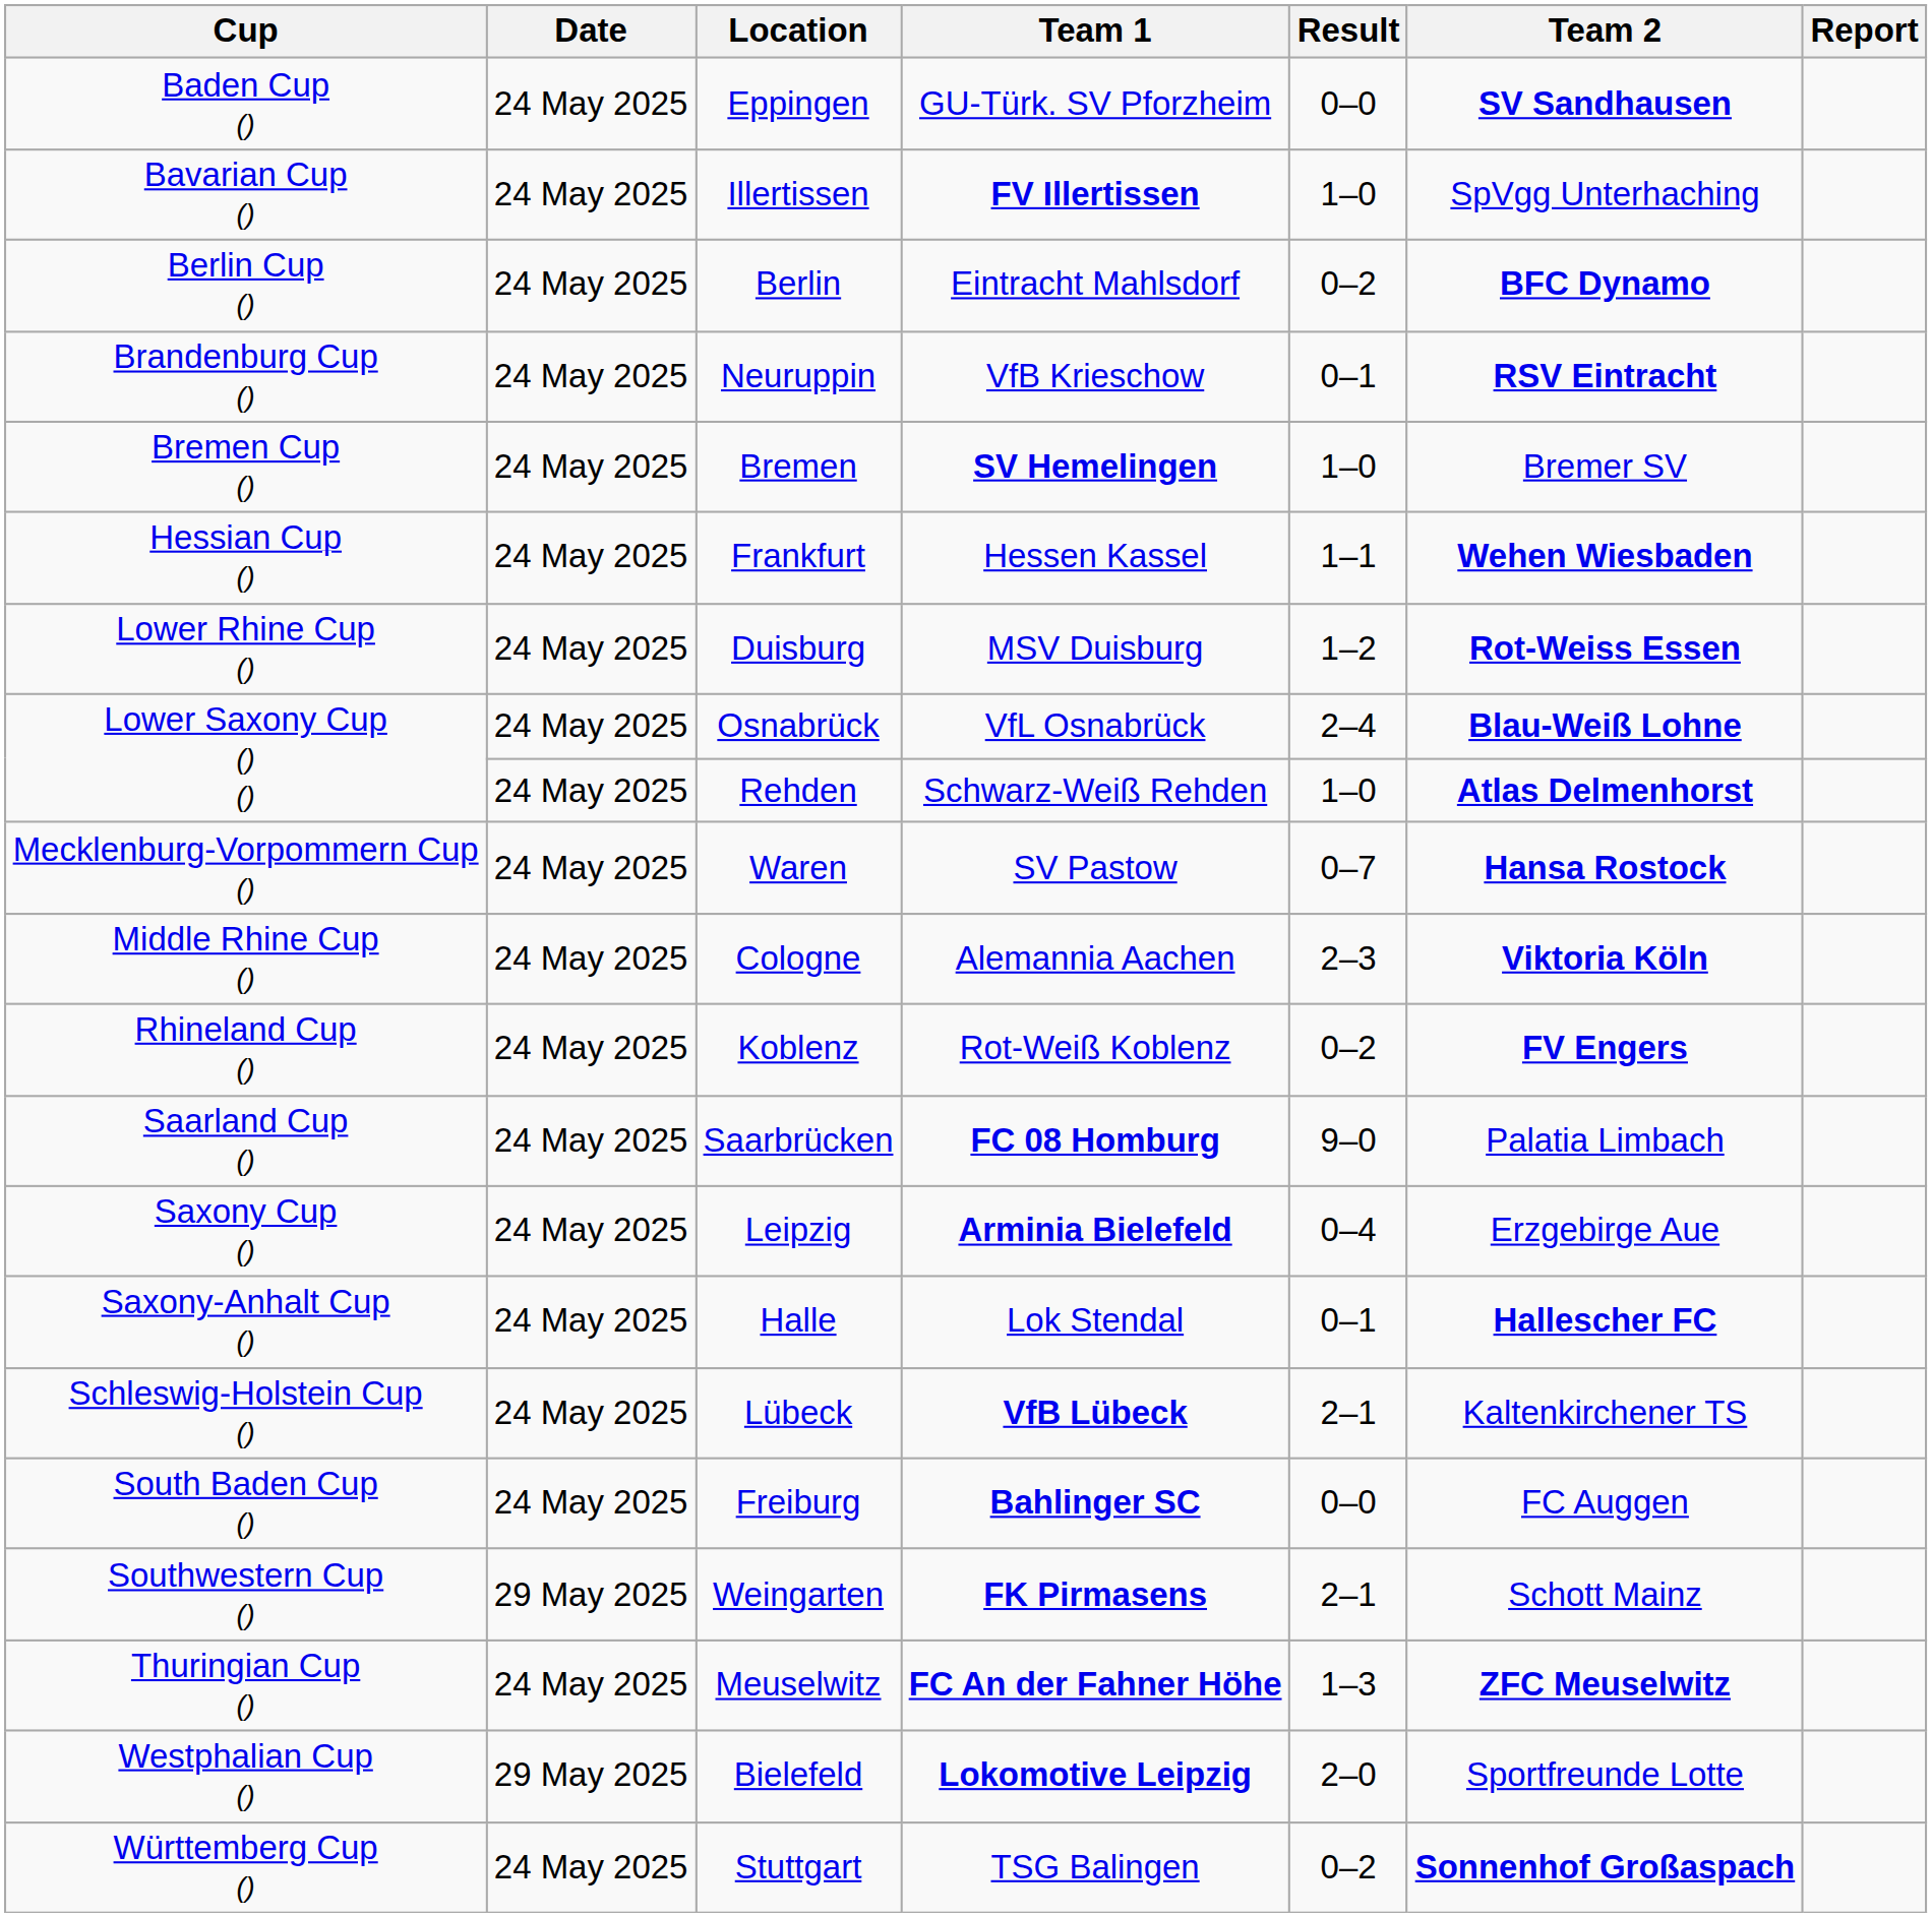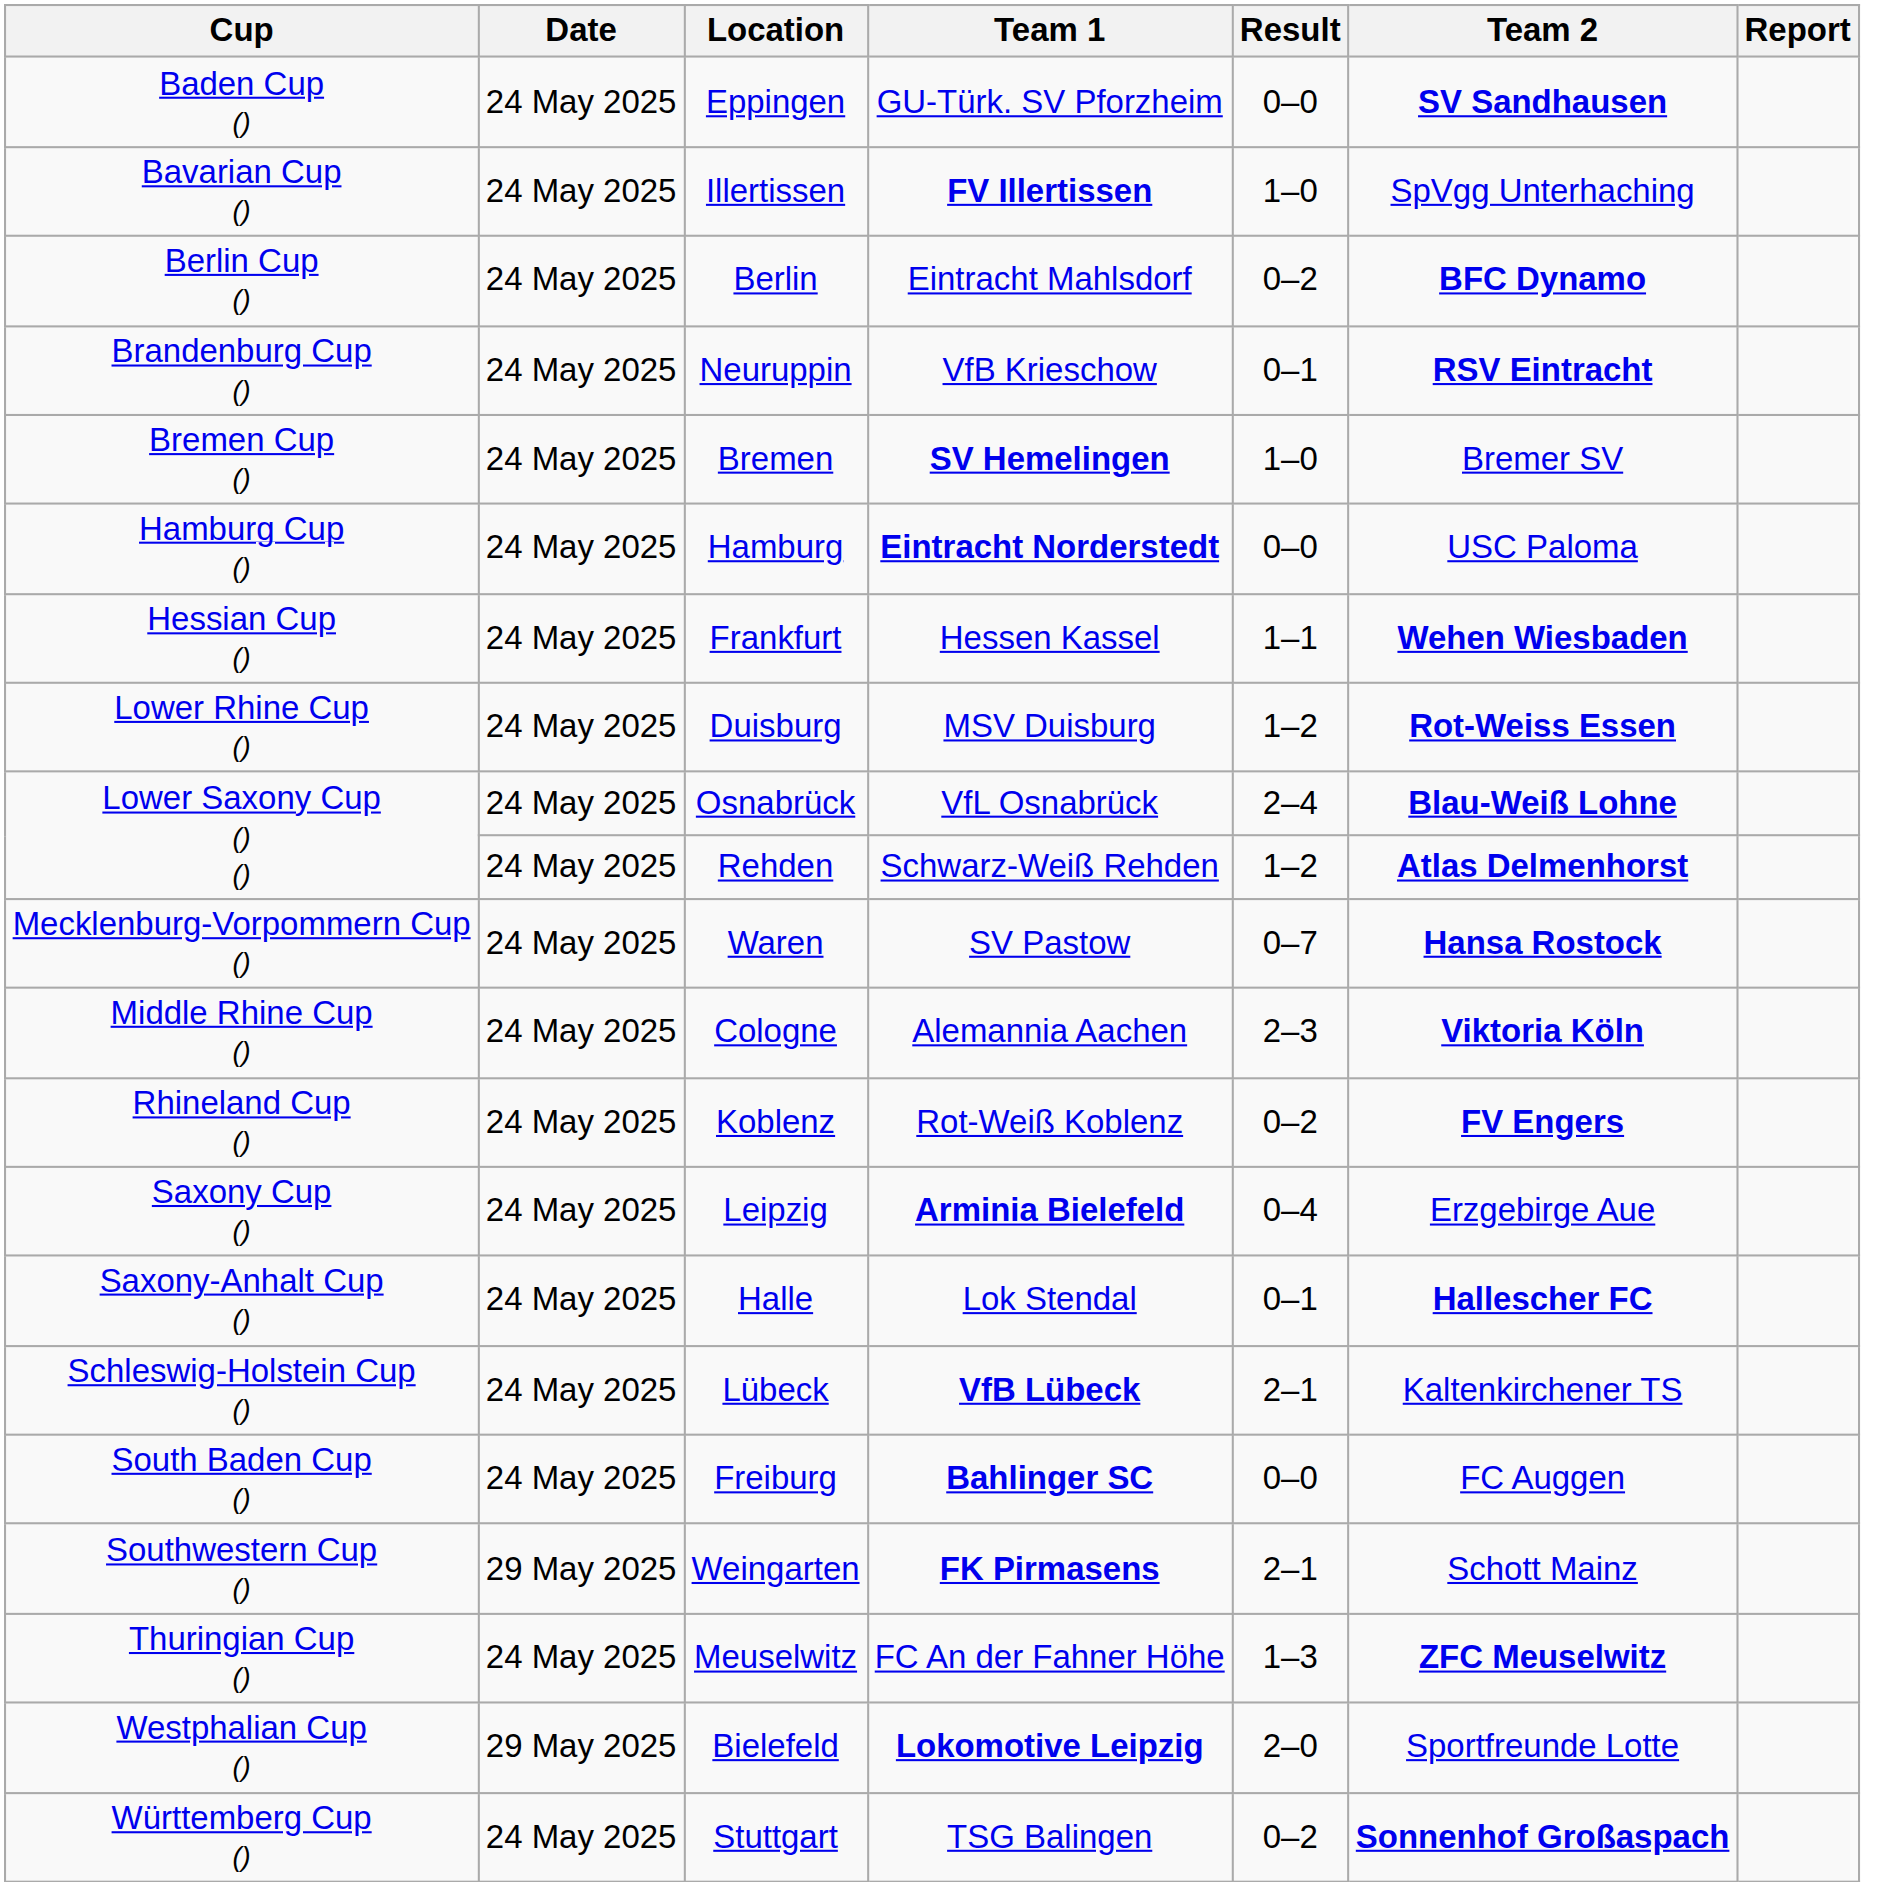 <table class="wikitable" style="text-align: center;">
 <tr>
 <th>Cup</th>
 <th>Date</th>
 <th>Location</th>
 <th>Team 1</th>
 <th>Result</th>
 <th>Team 2</th>
 <th>Report</th>
 </tr>
 <tr>
 <td><a href='#'>Baden Cup</a><br><small><em>()</em></small></td>
 <td>24 May 2025</td>
 <td><a href='#'>Eppingen</a></td>
 <td><a href='#'>GU-Türk. SV Pforzheim</a></td>
 <td>0–0 <br></td>
 <td><strong><a href='#'>SV Sandhausen</a></strong></td>
 <td></td>
 </tr>
 <tr>
 <td><a href='#'>Bavarian Cup</a><br><small><em>()</em></small></td>
 <td>24 May 2025</td>
 <td><a href='#'>Illertissen</a></td>
 <td><strong><a href='#'>FV Illertissen</a></strong></td>
 <td>1–0</td>
 <td><a href='#'>SpVgg Unterhaching</a></td>
 <td></td>
 </tr>
 <tr>
 <td><a href='#'>Berlin Cup</a><br><small><em>()</em></small></td>
 <td>24 May 2025</td>
 <td><a href='#'>Berlin</a></td>
 <td><a href='#'>Eintracht Mahlsdorf</a></td>
 <td>0–2</td>
 <td><strong><a href='#'>BFC Dynamo</a></strong></td>
 <td></td>
 </tr>
 <tr>
 <td><a href='#'>Brandenburg Cup</a><br><small><em>()</em></small></td>
 <td>24 May 2025</td>
 <td><a href='#'>Neuruppin</a></td>
 <td><a href='#'>VfB Krieschow</a></td>
 <td>0–1</td>
 <td><strong><a href='#'>RSV Eintracht</a></strong></td>
 <td></td>
 </tr>
 <tr>
 <td><a href='#'>Bremen Cup</a><br><small><em>()</em></small></td>
 <td>24 May 2025</td>
 <td><a href='#'>Bremen</a></td>
 <td><strong><a href='#'>SV Hemelingen</a></strong></td>
 <td>1–0</td>
 <td><a href='#'>Bremer SV</a></td>
 <td></td>
 </tr>
 <tr>
+<td><a href='#'>Hamburg Cup</a><br><small><em>()</em></small></td>
+<td>24 May 2025</td>
+<td><a href='#'>Hamburg</a></td>
+<td><strong><a href='#'>Eintracht Norderstedt</a></strong></td>
+<td>0–0<br></td>
+<td><a href='#'>USC Paloma</a></td>
+<td></td>
+</tr>
+<tr>
 <td><a href='#'>Hessian Cup</a><br><small><em>()</em></small></td>
 <td>24 May 2025</td>
 <td><a href='#'>Frankfurt</a></td>
 <td><a href='#'>Hessen Kassel</a></td>
 <td>1–1<br></td>
 <td><strong><a href='#'>Wehen Wiesbaden</a></strong></td>
 <td></td>
 </tr>
 <tr>
 <td><a href='#'>Lower Rhine Cup</a><br><small><em>()</em></small></td>
 <td>24 May 2025</td>
 <td><a href='#'>Duisburg</a></td>
 <td><a href='#'>MSV Duisburg</a></td>
 <td>1–2</td>
 <td><strong><a href='#'>Rot-Weiss Essen</a></strong></td>
 <td></td>
 </tr>
 <tr>
 <td rowspan=2><a href='#'>Lower Saxony Cup</a><br><small><em>()<br>()</em></small></td>
 <td>24 May 2025</td>
 <td><a href='#'>Osnabrück</a></td>
 <td><a href='#'>VfL Osnabrück</a></td>
 <td>2–4</td>
 <td><strong><a href='#'>Blau-Weiß Lohne</a></strong></td>
 <td></td>
 </tr>
 <tr>
 <td>24 May 2025</td>
 <td><a href='#'>Rehden</a></td>
 <td><a href='#'>Schwarz-Weiß Rehden</a></td>
-<td>1–0</td>
+<td>1–2</td>
 <td><strong><a href='#'>Atlas Delmenhorst</a></strong></td>
 <td></td>
 </tr>
 <tr>
 <td><a href='#'>Mecklenburg-Vorpommern Cup</a><br><small><em>()</em></small></td>
 <td>24 May 2025</td>
 <td><a href='#'>Waren</a></td>
 <td><a href='#'>SV Pastow</a></td>
 <td>0–7</td>
 <td><strong><a href='#'>Hansa Rostock</a></strong></td>
 <td></td>
 </tr>
 <tr>
 <td><a href='#'>Middle Rhine Cup</a><br><small><em>()</em></small></td>
 <td>24 May 2025</td>
 <td><a href='#'>Cologne</a></td>
 <td><a href='#'>Alemannia Aachen</a></td>
 <td>2–3</td>
 <td><strong><a href='#'>Viktoria Köln</a></strong></td>
 <td></td>
 </tr>
 <tr>
 <td><a href='#'>Rhineland Cup</a><br><small><em>()</em></small></td>
 <td>24 May 2025</td>
 <td><a href='#'>Koblenz</a></td>
 <td><a href='#'>Rot-Weiß Koblenz</a></td>
 <td>0–2</td>
 <td><strong><a href='#'>FV Engers</a></strong></td>
-<td></td>
-</tr>
-<tr>
-<td><a href='#'>Saarland Cup</a><br><small><em>()</em></small></td>
-<td>24 May 2025</td>
-<td><a href='#'>Saarbrücken</a></td>
-<td><strong><a href='#'>FC 08 Homburg</a></strong></td>
-<td>9–0</td>
-<td><a href='#'>Palatia Limbach</a></td>
 <td></td>
 </tr>
 <tr>
 <td><a href='#'>Saxony Cup</a><br><small><em>()</em></small></td>
 <td>24 May 2025</td>
 <td><a href='#'>Leipzig</a></td>
 <td><strong><a href='#'>Arminia Bielefeld</a></strong></td>
 <td>0–4</td>
 <td><a href='#'>Erzgebirge Aue</a></td>
 <td></td>
 </tr>
 <tr>
 <td><a href='#'>Saxony-Anhalt Cup</a><br><small><em>()</em></small></td>
 <td>24 May 2025</td>
 <td><a href='#'>Halle</a></td>
 <td><a href='#'>Lok Stendal</a></td>
 <td>0–1</td>
 <td><strong><a href='#'>Hallescher FC</a></strong></td>
 <td></td>
 </tr>
 <tr>
 <td><a href='#'>Schleswig-Holstein Cup</a><br><small><em>()</em></small></td>
 <td>24 May 2025</td>
 <td><a href='#'>Lübeck</a></td>
 <td><strong><a href='#'>VfB Lübeck</a></strong></td>
 <td>2–1</td>
 <td><a href='#'>Kaltenkirchener TS</a></td>
 <td></td>
 </tr>
 <tr>
 <td><a href='#'>South Baden Cup</a><br><small><em>()</em></small></td>
 <td>24 May 2025</td>
 <td><a href='#'>Freiburg</a></td>
 <td><strong><a href='#'>Bahlinger SC</a></strong></td>
 <td>0–0 <br></td>
 <td><a href='#'>FC Auggen</a></td>
 <td></td>
 </tr>
 <tr>
 <td><a href='#'>Southwestern Cup</a><br><small><em>()</em></small></td>
 <td>29 May 2025</td>
 <td><a href='#'>Weingarten</a></td>
 <td><strong><a href='#'>FK Pirmasens</a></strong></td>
 <td>2–1</td>
 <td><a href='#'>Schott Mainz</a></td>
 <td></td>
 </tr>
 <tr>
 <td><a href='#'>Thuringian Cup</a><br><small><em>()</em></small></td>
 <td>24 May 2025</td>
 <td><a href='#'>Meuselwitz</a></td>
-<td><strong><a href='#'>FC An der Fahner Höhe</a></strong></td>
+<td><a href='#'>FC An der Fahner Höhe</a></td>
 <td>1–3</td>
 <td><strong><a href='#'>ZFC Meuselwitz</a></strong></td>
 <td></td>
 </tr>
 <tr>
 <td><a href='#'>Westphalian Cup</a><br><small><em>()</em></small></td>
 <td>29 May 2025</td>
 <td><a href='#'>Bielefeld</a></td>
 <td><strong><a href='#'>Lokomotive Leipzig</a></strong></td>
 <td>2–0</td>
 <td><a href='#'>Sportfreunde Lotte</a></td>
 <td></td>
 </tr>
 <tr>
 <td><a href='#'>Württemberg Cup</a><br><small><em>()</em></small></td>
 <td>24 May 2025</td>
 <td><a href='#'>Stuttgart</a></td>
 <td><a href='#'>TSG Balingen</a></td>
 <td>0–2</td>
 <td><strong><a href='#'>Sonnenhof Großaspach</a></strong></td>
 <td></td>
 </tr>
 </table>
